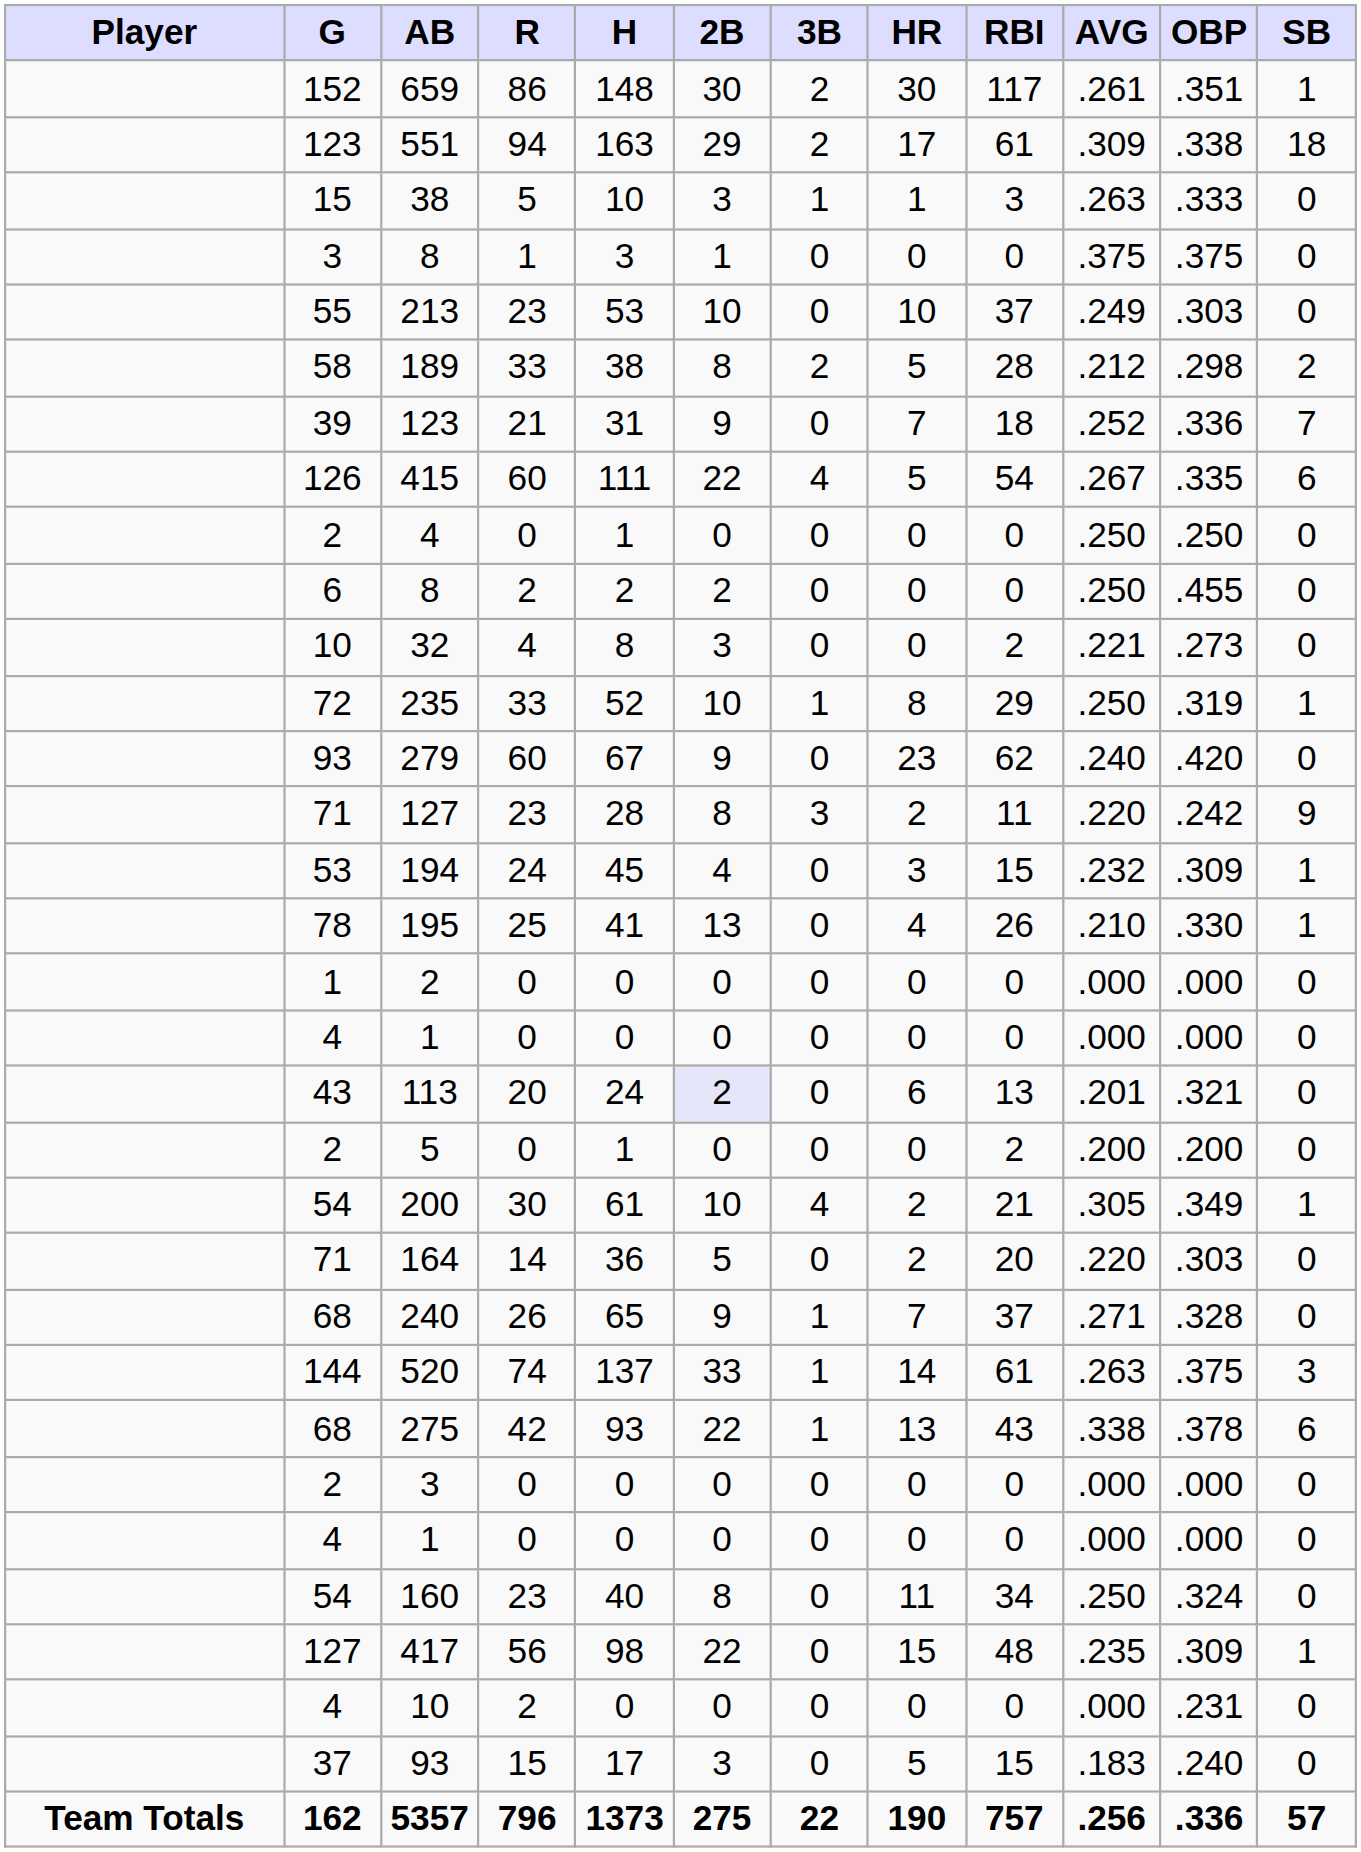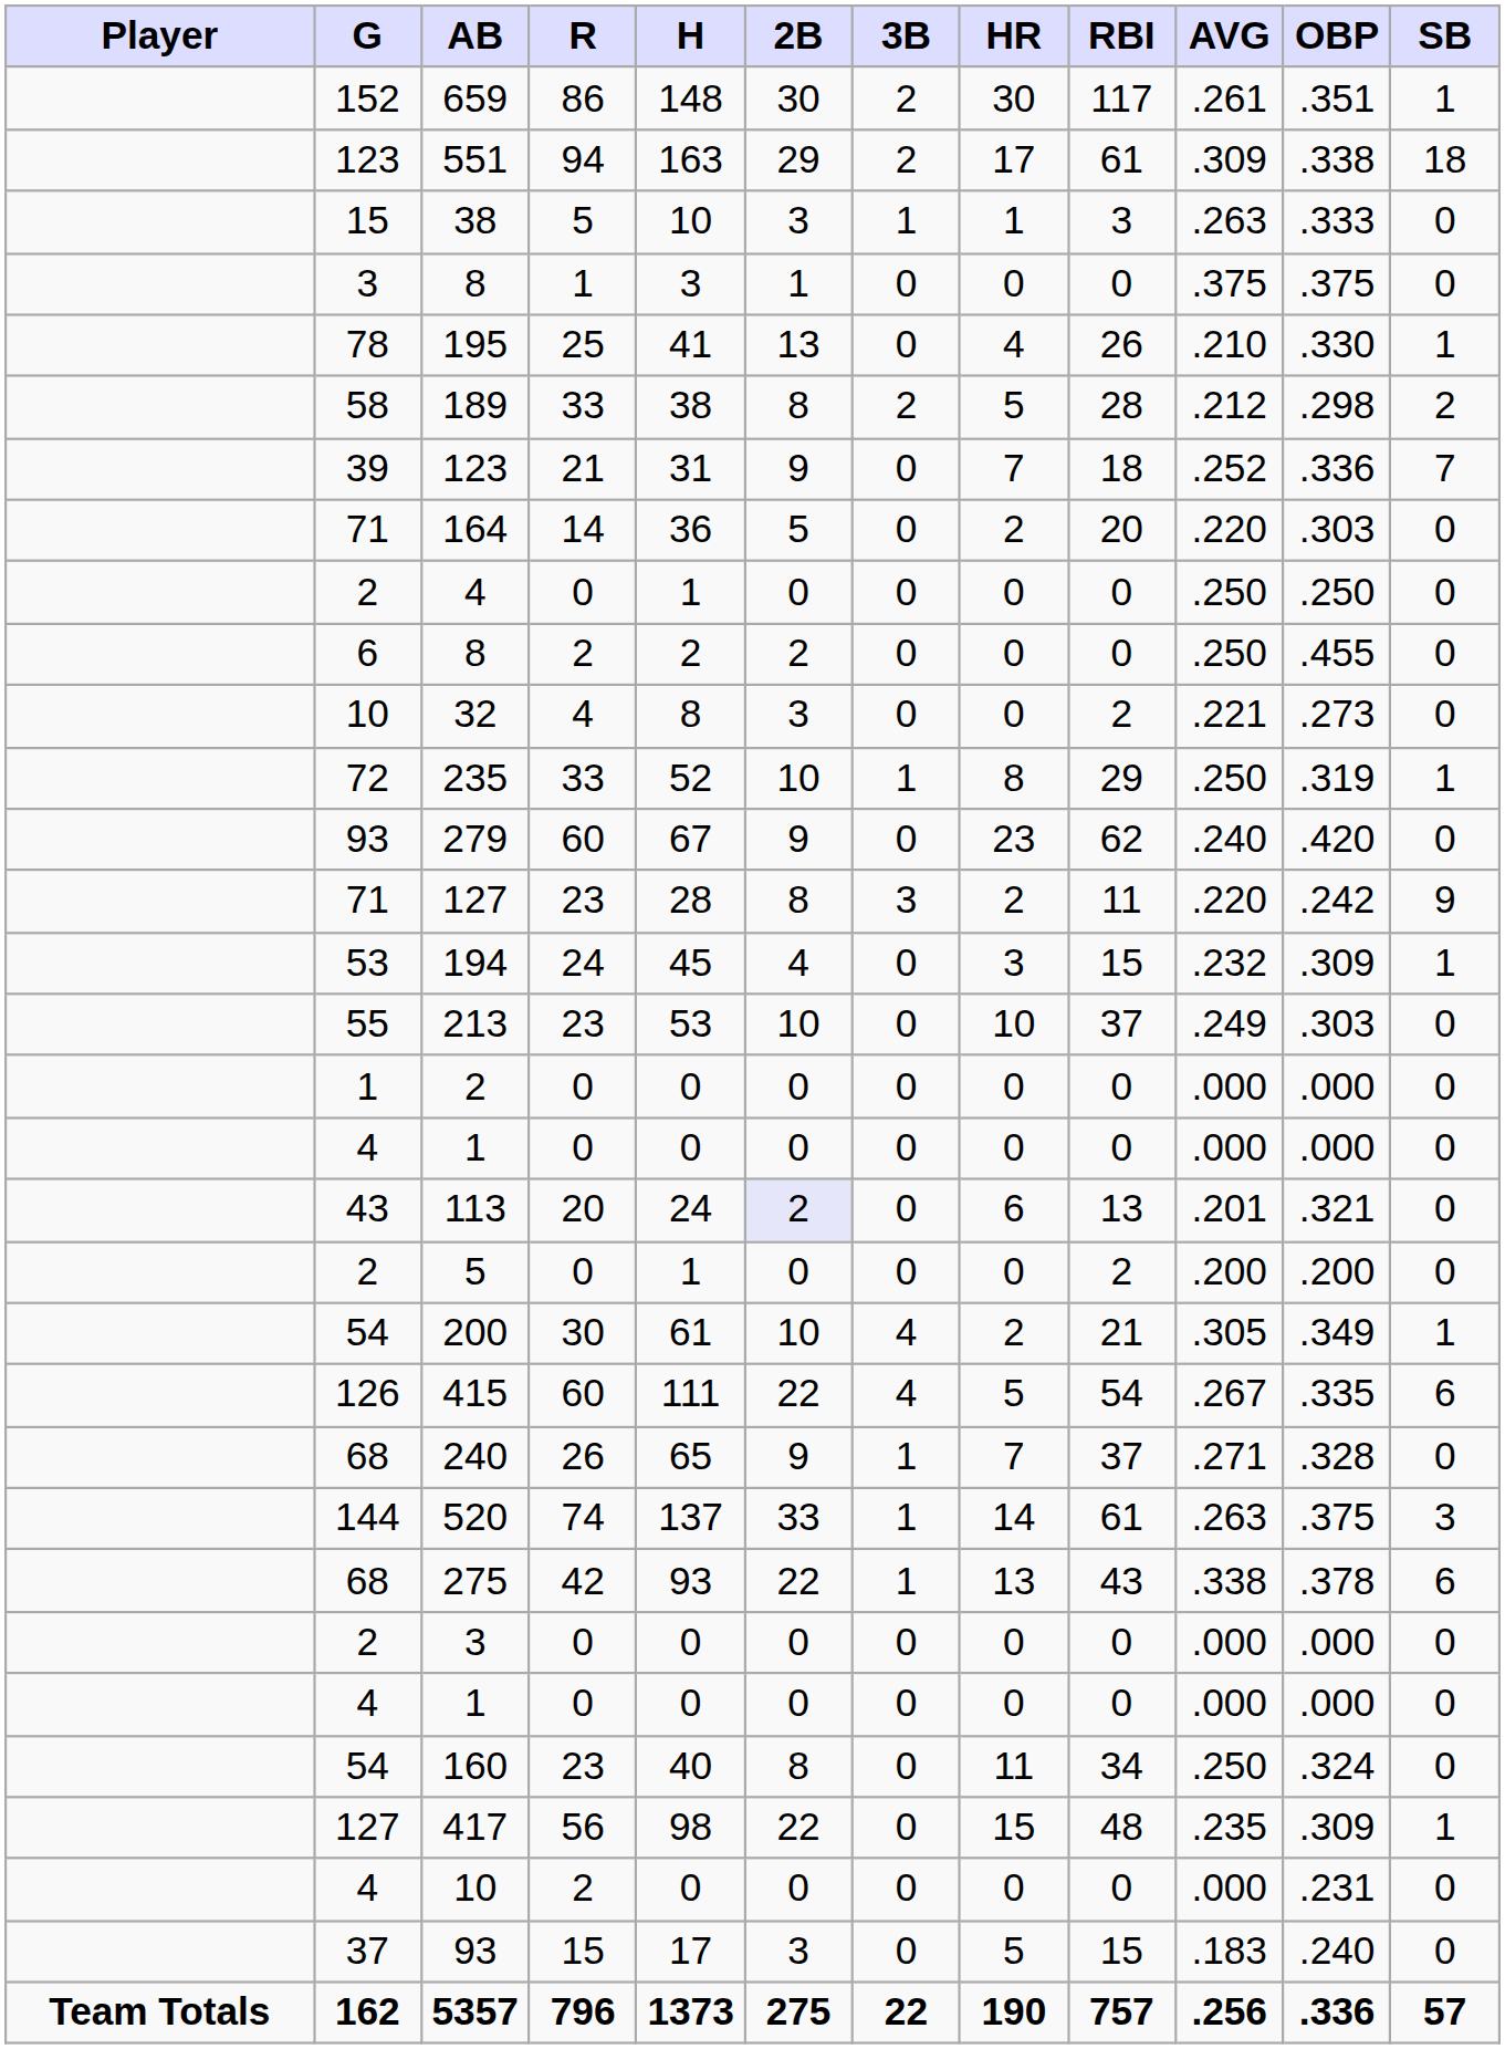 <table class="wikitable" style="text-align:center;">
 <tr>
 <th style="background:#ddf; width:20%;"><strong>Player</strong></th>
 <th style="background:#ddf; width:7%;"><strong>G</strong></th>
 <th style="background:#ddf; width:7%;"><strong>AB</strong></th>
 <th style="background:#ddf; width:7%;"><strong>R</strong></th>
 <th style="background:#ddf; width:7%;"><strong>H</strong></th>
 <th style="background:#ddf; width:7%;"><strong>2B</strong></th>
 <th style="background:#ddf; width:7%;"><strong>3B</strong></th>
 <th style="background:#ddf; width:7%;"><strong>HR</strong></th>
 <th style="background:#ddf; width:7%;"><strong>RBI</strong></th>
 <th style="background:#ddf; width:7%;"><strong>AVG</strong></th>
 <th style="background:#ddf; width:7%;"><strong>OBP</strong></th>
 <th style="background:#ddf; width:7%;"><strong>SB</strong></th>
 </tr>
 <tr>
 <td align=left></td>
 <td>152</td>
 <td>659</td>
 <td>86</td>
 <td>148</td>
 <td>30</td>
 <td>2</td>
 <td>30</td>
 <td>117</td>
 <td>.261</td>
 <td>.351</td>
 <td>1</td>
 </tr>
 <tr>
 <td align=left></td>
 <td>123</td>
 <td>551</td>
 <td>94</td>
 <td>163</td>
 <td>29</td>
 <td>2</td>
 <td>17</td>
 <td>61</td>
 <td>.309</td>
 <td>.338</td>
 <td>18</td>
 </tr>
 <tr>
 <td align=left></td>
 <td>15</td>
 <td>38</td>
 <td>5</td>
 <td>10</td>
 <td>3</td>
 <td>1</td>
 <td>1</td>
 <td>3</td>
 <td>.263</td>
 <td>.333</td>
 <td>0</td>
 </tr>
 <tr>
 <td align=left></td>
 <td>3</td>
 <td>8</td>
 <td>1</td>
 <td>3</td>
 <td>1</td>
 <td>0</td>
 <td>0</td>
 <td>0</td>
 <td>.375</td>
 <td>.375</td>
 <td>0</td>
 </tr>
 <tr>
 <td align=left></td>
-<td>55</td>
-<td>213</td>
-<td>23</td>
-<td>53</td>
-<td>10</td>
+<td>78</td>
+<td>195</td>
+<td>25</td>
+<td>41</td>
+<td>13</td>
 <td>0</td>
-<td>10</td>
-<td>37</td>
-<td>.249</td>
-<td>.303</td>
-<td>0</td>
+<td>4</td>
+<td>26</td>
+<td>.210</td>
+<td>.330</td>
+<td>1</td>
 </tr>
 <tr>
 <td align=left></td>
 <td>58</td>
 <td>189</td>
 <td>33</td>
 <td>38</td>
 <td>8</td>
 <td>2</td>
 <td>5</td>
 <td>28</td>
 <td>.212</td>
 <td>.298</td>
 <td>2</td>
 </tr>
 <tr>
 <td align=left></td>
 <td>39</td>
 <td>123</td>
 <td>21</td>
 <td>31</td>
 <td>9</td>
 <td>0</td>
 <td>7</td>
 <td>18</td>
 <td>.252</td>
 <td>.336</td>
 <td>7</td>
 </tr>
 <tr>
 <td align=left></td>
-<td>126</td>
-<td>415</td>
-<td>60</td>
-<td>111</td>
-<td>22</td>
-<td>4</td>
+<td>71</td>
+<td>164</td>
+<td>14</td>
+<td>36</td>
 <td>5</td>
-<td>54</td>
-<td>.267</td>
-<td>.335</td>
-<td>6</td>
+<td>0</td>
+<td>2</td>
+<td>20</td>
+<td>.220</td>
+<td>.303</td>
+<td>0</td>
 </tr>
 <tr>
 <td align=left></td>
 <td>2</td>
 <td>4</td>
 <td>0</td>
 <td>1</td>
 <td>0</td>
 <td>0</td>
 <td>0</td>
 <td>0</td>
 <td>.250</td>
 <td>.250</td>
 <td>0</td>
 </tr>
 <tr>
 <td align=left></td>
 <td>6</td>
 <td>8</td>
 <td>2</td>
 <td>2</td>
 <td>2</td>
 <td>0</td>
 <td>0</td>
 <td>0</td>
 <td>.250</td>
 <td>.455</td>
 <td>0</td>
 </tr>
 <tr>
 <td align=left></td>
 <td>10</td>
 <td>32</td>
 <td>4</td>
 <td>8</td>
 <td>3</td>
 <td>0</td>
 <td>0</td>
 <td>2</td>
 <td>.221</td>
 <td>.273</td>
 <td>0</td>
 </tr>
 <tr>
 <td align=left></td>
 <td>72</td>
 <td>235</td>
 <td>33</td>
 <td>52</td>
 <td>10</td>
 <td>1</td>
 <td>8</td>
 <td>29</td>
 <td>.250</td>
 <td>.319</td>
 <td>1</td>
 </tr>
 <tr>
 <td align=left></td>
 <td>93</td>
 <td>279</td>
 <td>60</td>
 <td>67</td>
 <td>9</td>
 <td>0</td>
 <td>23</td>
 <td>62</td>
 <td>.240</td>
 <td>.420</td>
 <td>0</td>
 </tr>
 <tr>
 <td align=left></td>
 <td>71</td>
 <td>127</td>
 <td>23</td>
 <td>28</td>
 <td>8</td>
 <td>3</td>
 <td>2</td>
 <td>11</td>
 <td>.220</td>
 <td>.242</td>
 <td>9</td>
 </tr>
 <tr>
 <td align=left></td>
 <td>53</td>
 <td>194</td>
 <td>24</td>
 <td>45</td>
 <td>4</td>
 <td>0</td>
 <td>3</td>
 <td>15</td>
 <td>.232</td>
 <td>.309</td>
 <td>1</td>
 </tr>
 <tr>
 <td align=left></td>
-<td>78</td>
-<td>195</td>
-<td>25</td>
-<td>41</td>
-<td>13</td>
+<td>55</td>
+<td>213</td>
+<td>23</td>
+<td>53</td>
+<td>10</td>
 <td>0</td>
-<td>4</td>
-<td>26</td>
-<td>.210</td>
-<td>.330</td>
-<td>1</td>
+<td>10</td>
+<td>37</td>
+<td>.249</td>
+<td>.303</td>
+<td>0</td>
 </tr>
 <tr>
 <td align=left></td>
 <td>1</td>
 <td>2</td>
 <td>0</td>
 <td>0</td>
 <td>0</td>
 <td>0</td>
 <td>0</td>
 <td>0</td>
 <td>.000</td>
 <td>.000</td>
 <td>0</td>
 </tr>
 <tr>
 <td align=left></td>
 <td>4</td>
 <td>1</td>
 <td>0</td>
 <td>0</td>
 <td>0</td>
 <td>0</td>
 <td>0</td>
 <td>0</td>
 <td>.000</td>
 <td>.000</td>
 <td>0</td>
 </tr>
 <tr>
 <td align=left></td>
 <td>43</td>
 <td>113</td>
 <td>20</td>
 <td>24</td>
 <td style="background: lavender;">2</td>
 <td>0</td>
 <td>6</td>
 <td>13</td>
 <td>.201</td>
 <td>.321</td>
 <td>0</td>
 </tr>
 <tr>
 <td align=left></td>
 <td>2</td>
 <td>5</td>
 <td>0</td>
 <td>1</td>
 <td>0</td>
 <td>0</td>
 <td>0</td>
 <td>2</td>
 <td>.200</td>
 <td>.200</td>
 <td>0</td>
 </tr>
 <tr>
 <td align=left></td>
 <td>54</td>
 <td>200</td>
 <td>30</td>
 <td>61</td>
 <td>10</td>
 <td>4</td>
 <td>2</td>
 <td>21</td>
 <td>.305</td>
 <td>.349</td>
 <td>1</td>
 </tr>
 <tr>
 <td align=left></td>
-<td>71</td>
-<td>164</td>
-<td>14</td>
-<td>36</td>
+<td>126</td>
+<td>415</td>
+<td>60</td>
+<td>111</td>
+<td>22</td>
+<td>4</td>
 <td>5</td>
-<td>0</td>
-<td>2</td>
-<td>20</td>
-<td>.220</td>
-<td>.303</td>
-<td>0</td>
+<td>54</td>
+<td>.267</td>
+<td>.335</td>
+<td>6</td>
 </tr>
 <tr>
 <td align=left></td>
 <td>68</td>
 <td>240</td>
 <td>26</td>
 <td>65</td>
 <td>9</td>
 <td>1</td>
 <td>7</td>
 <td>37</td>
 <td>.271</td>
 <td>.328</td>
 <td>0</td>
 </tr>
 <tr>
 <td align=left></td>
 <td>144</td>
 <td>520</td>
 <td>74</td>
 <td>137</td>
 <td>33</td>
 <td>1</td>
 <td>14</td>
 <td>61</td>
 <td>.263</td>
 <td>.375</td>
 <td>3</td>
 </tr>
 <tr>
 <td align=left></td>
 <td>68</td>
 <td>275</td>
 <td>42</td>
 <td>93</td>
 <td>22</td>
 <td>1</td>
 <td>13</td>
 <td>43</td>
 <td>.338</td>
 <td>.378</td>
 <td>6</td>
 </tr>
 <tr>
 <td align=left></td>
 <td>2</td>
 <td>3</td>
 <td>0</td>
 <td>0</td>
 <td>0</td>
 <td>0</td>
 <td>0</td>
 <td>0</td>
 <td>.000</td>
 <td>.000</td>
 <td>0</td>
 </tr>
 <tr>
 <td align=left></td>
 <td>4</td>
 <td>1</td>
 <td>0</td>
 <td>0</td>
 <td>0</td>
 <td>0</td>
 <td>0</td>
 <td>0</td>
 <td>.000</td>
 <td>.000</td>
 <td>0</td>
 </tr>
 <tr>
 <td align=left></td>
 <td>54</td>
 <td>160</td>
 <td>23</td>
 <td>40</td>
 <td>8</td>
 <td>0</td>
 <td>11</td>
 <td>34</td>
 <td>.250</td>
 <td>.324</td>
 <td>0</td>
 </tr>
 <tr>
 <td align=left></td>
 <td>127</td>
 <td>417</td>
 <td>56</td>
 <td>98</td>
 <td>22</td>
 <td>0</td>
 <td>15</td>
 <td>48</td>
 <td>.235</td>
 <td>.309</td>
 <td>1</td>
 </tr>
 <tr>
 <td align=left></td>
 <td>4</td>
 <td>10</td>
 <td>2</td>
 <td>0</td>
 <td>0</td>
 <td>0</td>
 <td>0</td>
 <td>0</td>
 <td>.000</td>
 <td>.231</td>
 <td>0</td>
 </tr>
 <tr>
 <td align=left></td>
 <td>37</td>
 <td>93</td>
 <td>15</td>
 <td>17</td>
 <td>3</td>
 <td>0</td>
 <td>5</td>
 <td>15</td>
 <td>.183</td>
 <td>.240</td>
 <td>0</td>
 </tr>
 <tr class="sortbottom">
 <td><strong>Team Totals</strong></td>
 <td><strong>162</strong></td>
 <td><strong>5357</strong></td>
 <td><strong>796</strong></td>
 <td><strong>1373</strong></td>
 <td><strong>275</strong></td>
 <td><strong>22</strong></td>
 <td><strong>190</strong></td>
 <td><strong>757</strong></td>
 <td><strong>.256</strong></td>
 <td><strong>.336</strong></td>
 <td><strong>57</strong></td>
 </tr>
 </table>
